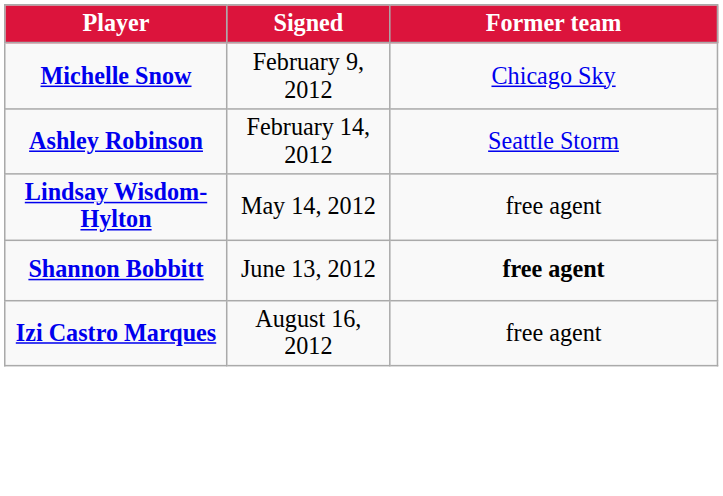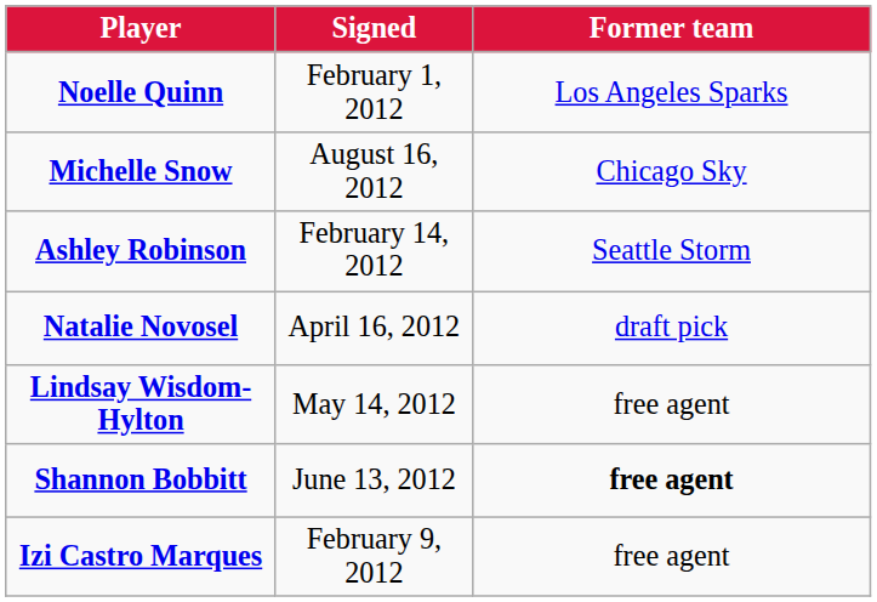 <table class="wikitable" style="text-align: center">
 <tr align="center" bgcolor="#dddddd">
 <td style="background:#DC143C;color:white; width:140px"><strong>Player</strong></td>
 <td style="background:#DC143C;color:white; width:100px"><strong>Signed</strong></td>
 <td style="background:#DC143C;color:white; width:210px"><strong>Former team</strong></td>
 </tr>
 <tr style="height:40px">
+<td><strong><a href='#'>Noelle Quinn</a></strong></td>
+<td>February 1, 2012</td>
+<td><a href='#'>Los Angeles Sparks</a></td>
+</tr>
+<tr style="height:40px">
 <td><strong><a href='#'>Michelle Snow</a></strong></td>
-<td>February 9, 2012</td>
+<td>August 16, 2012</td>
 <td><a href='#'>Chicago Sky</a></td>
 </tr>
 <tr style="height:40px">
 <td><strong><a href='#'>Ashley Robinson</a></strong></td>
 <td>February 14, 2012</td>
 <td><a href='#'>Seattle Storm</a></td>
+</tr>
+<tr style="height:40px">
+<td><strong><a href='#'>Natalie Novosel</a></strong></td>
+<td>April 16, 2012</td>
+<td><a href='#'>draft pick</a></td>
 </tr>
 <tr style="height:40px">
 <td><strong><a href='#'>Lindsay Wisdom-Hylton</a></strong></td>
 <td>May 14, 2012</td>
 <td>free agent</td>
 </tr>
 <tr style="height:40px">
 <td><strong><a href='#'>Shannon Bobbitt</a></strong></td>
 <td>June 13, 2012</td>
 <td><strong>free agent</strong></td>
 </tr>
 <tr style="height:40px">
 <td><strong><a href='#'>Izi Castro Marques</a></strong></td>
-<td>August 16, 2012</td>
+<td>February 9, 2012</td>
 <td>free agent</td>
 </tr>
 </table>
